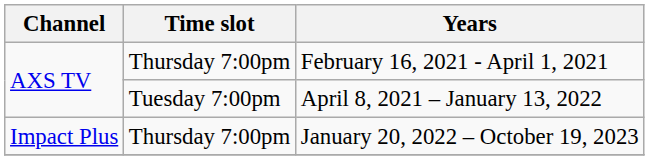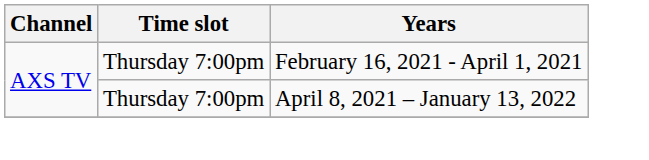 <table class="wikitable" style="margin:0; font-size: 95%">
 <tr>
 <th>Channel</th>
 <th>Time slot</th>
 <th>Years</th>
 </tr>
 <tr>
 <td rowspan="2"><a href='#'>AXS TV</a></td>
 <td>Thursday 7:00pm</td>
 <td>February 16, 2021 - April 1, 2021</td>
 </tr>
 <tr>
-<td>Tuesday 7:00pm</td>
+<td>Thursday 7:00pm</td>
 <td>April 8, 2021 – January 13, 2022</td>
-</tr>
-<tr>
-<td rowspan="1"><a href='#'>Impact Plus</a></td>
-<td>Thursday 7:00pm</td>
-<td>January 20, 2022 – October 19, 2023</td>
 </tr>
 <tr>
 </tr>
 </table>
